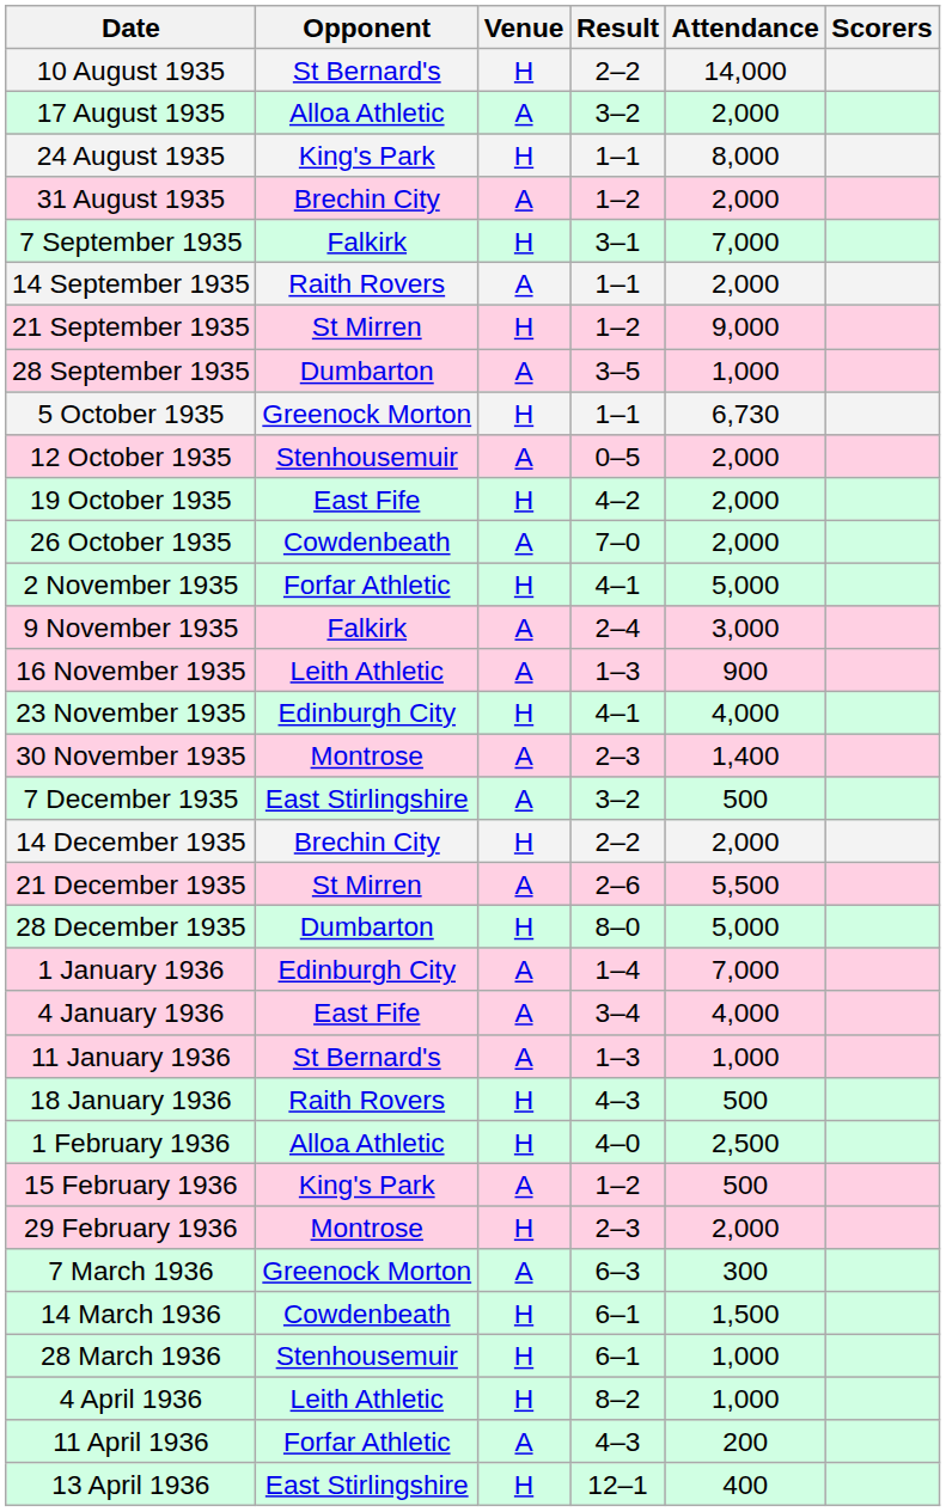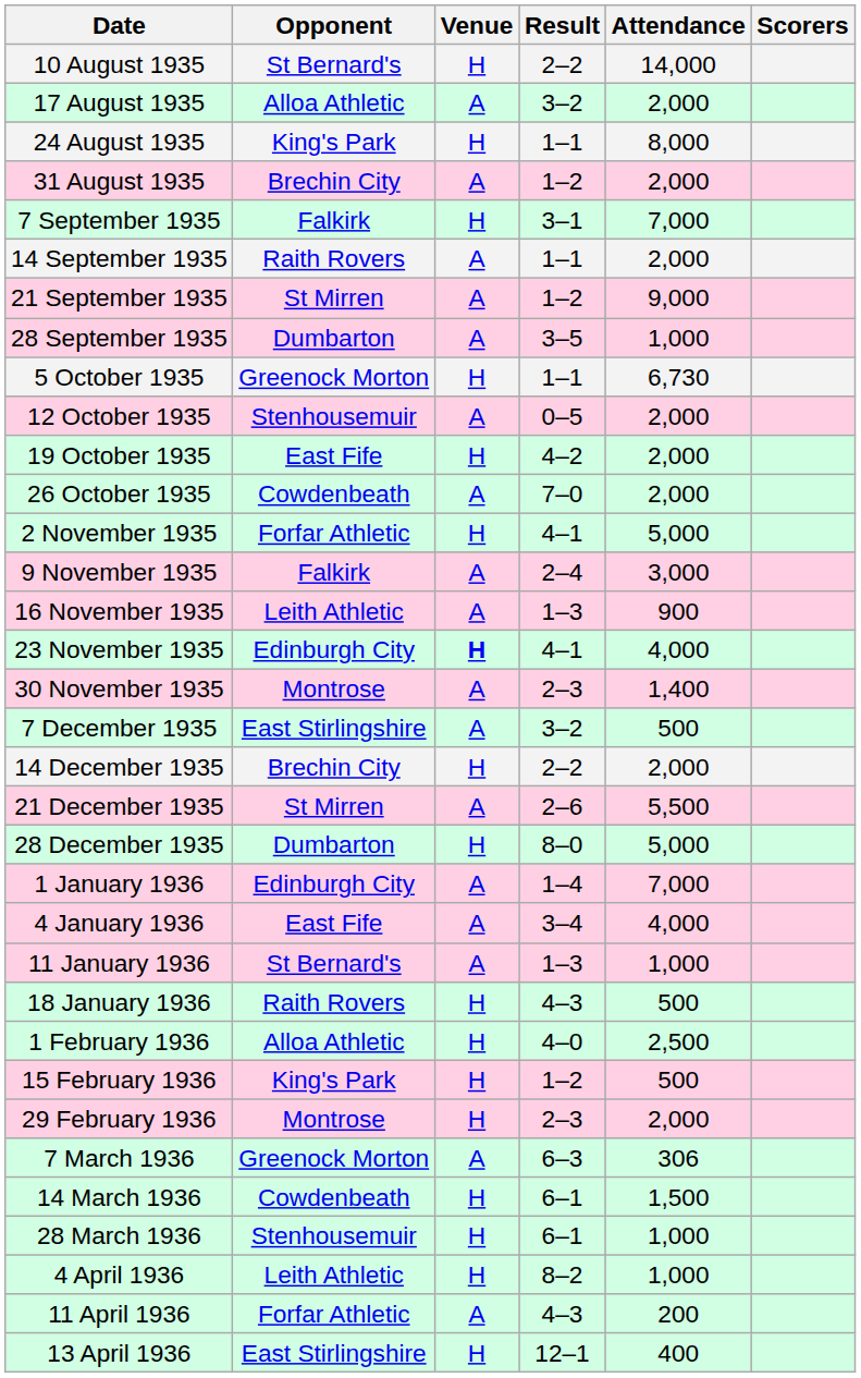 <table class="wikitable sortable" style="font-size:95%; text-align:center">
 <tr>
 <th>Date</th>
 <th>Opponent</th>
 <th>Venue</th>
 <th>Result</th>
 <th>Attendance</th>
 <th>Scorers</th>
 </tr>
 <tr bgcolor = "#f3f3f3">
 <td>10 August 1935</td>
 <td><a href='#'>St Bernard's</a></td>
 <td><a href='#'>H</a></td>
 <td>2–2</td>
 <td>14,000</td>
 <td></td>
 </tr>
 <tr bgcolor = "#d0ffe3">
 <td>17 August 1935</td>
 <td><a href='#'>Alloa Athletic</a></td>
 <td><a href='#'>A</a></td>
 <td>3–2</td>
 <td>2,000</td>
 <td></td>
 </tr>
 <tr bgcolor = "#f3f3f3">
 <td>24 August 1935</td>
 <td><a href='#'>King's Park</a></td>
 <td><a href='#'>H</a></td>
 <td>1–1</td>
 <td>8,000</td>
 <td></td>
 </tr>
 <tr bgcolor = "#ffd0e3">
 <td>31 August 1935</td>
 <td><a href='#'>Brechin City</a></td>
 <td><a href='#'>A</a></td>
 <td>1–2</td>
 <td>2,000</td>
 <td></td>
 </tr>
 <tr bgcolor = "#d0ffe3">
 <td>7 September 1935</td>
 <td><a href='#'>Falkirk</a></td>
 <td><a href='#'>H</a></td>
 <td>3–1</td>
 <td>7,000</td>
 <td></td>
 </tr>
 <tr bgcolor = "#f3f3f3">
 <td>14 September 1935</td>
 <td><a href='#'>Raith Rovers</a></td>
 <td><a href='#'>A</a></td>
 <td>1–1</td>
 <td>2,000</td>
 <td></td>
 </tr>
 <tr bgcolor = "#ffd0e3">
 <td>21 September 1935</td>
 <td><a href='#'>St Mirren</a></td>
-<td><a href='#'>H</a></td>
+<td><a href='#'>A</a></td>
 <td>1–2</td>
 <td>9,000</td>
 <td></td>
 </tr>
 <tr bgcolor = "#ffd0e3">
 <td>28 September 1935</td>
 <td><a href='#'>Dumbarton</a></td>
 <td><a href='#'>A</a></td>
 <td>3–5</td>
 <td>1,000</td>
 <td></td>
 </tr>
 <tr bgcolor = "#f3f3f3">
 <td>5 October 1935</td>
 <td><a href='#'>Greenock Morton</a></td>
 <td><a href='#'>H</a></td>
 <td>1–1</td>
 <td>6,730</td>
 <td></td>
 </tr>
 <tr bgcolor = "#ffd0e3">
 <td>12 October 1935</td>
 <td><a href='#'>Stenhousemuir</a></td>
 <td><a href='#'>A</a></td>
 <td>0–5</td>
 <td>2,000</td>
 <td></td>
 </tr>
 <tr bgcolor = "#d0ffe3">
 <td>19 October 1935</td>
 <td><a href='#'>East Fife</a></td>
 <td><a href='#'>H</a></td>
 <td>4–2</td>
 <td>2,000</td>
 <td></td>
 </tr>
 <tr bgcolor = "#d0ffe3">
 <td>26 October 1935</td>
 <td><a href='#'>Cowdenbeath</a></td>
 <td><a href='#'>A</a></td>
 <td>7–0</td>
 <td>2,000</td>
 <td></td>
 </tr>
 <tr bgcolor = "#d0ffe3">
 <td>2 November 1935</td>
 <td><a href='#'>Forfar Athletic</a></td>
 <td><a href='#'>H</a></td>
 <td>4–1</td>
 <td>5,000</td>
 <td></td>
 </tr>
 <tr bgcolor = "#ffd0e3">
 <td>9 November 1935</td>
 <td><a href='#'>Falkirk</a></td>
 <td><a href='#'>A</a></td>
 <td>2–4</td>
 <td>3,000</td>
 <td></td>
 </tr>
 <tr bgcolor = "#ffd0e3">
 <td>16 November 1935</td>
 <td><a href='#'>Leith Athletic</a></td>
 <td><a href='#'>A</a></td>
 <td>1–3</td>
 <td>900</td>
 <td></td>
 </tr>
 <tr bgcolor = "#d0ffe3">
 <td>23 November 1935</td>
 <td><a href='#'>Edinburgh City</a></td>
-<td><a href='#'>H</a></td>
+<td><strong><a href='#'>H</a></strong></td>
 <td>4–1</td>
 <td>4,000</td>
 <td></td>
 </tr>
 <tr bgcolor = "#ffd0e3">
 <td>30 November 1935</td>
 <td><a href='#'>Montrose</a></td>
 <td><a href='#'>A</a></td>
 <td>2–3</td>
 <td>1,400</td>
 <td></td>
 </tr>
 <tr bgcolor = "#d0ffe3">
 <td>7 December 1935</td>
 <td><a href='#'>East Stirlingshire</a></td>
 <td><a href='#'>A</a></td>
 <td>3–2</td>
 <td>500</td>
 <td></td>
 </tr>
 <tr bgcolor = "#f3f3f3">
 <td>14 December 1935</td>
 <td><a href='#'>Brechin City</a></td>
 <td><a href='#'>H</a></td>
 <td>2–2</td>
 <td>2,000</td>
 <td></td>
 </tr>
 <tr bgcolor = "#ffd0e3">
 <td>21 December 1935</td>
 <td><a href='#'>St Mirren</a></td>
 <td><a href='#'>A</a></td>
 <td>2–6</td>
 <td>5,500</td>
 <td></td>
 </tr>
 <tr bgcolor = "#d0ffe3">
 <td>28 December 1935</td>
 <td><a href='#'>Dumbarton</a></td>
 <td><a href='#'>H</a></td>
 <td>8–0</td>
 <td>5,000</td>
 <td></td>
 </tr>
 <tr bgcolor = "#ffd0e3">
 <td>1 January 1936</td>
 <td><a href='#'>Edinburgh City</a></td>
 <td><a href='#'>A</a></td>
 <td>1–4</td>
 <td>7,000</td>
 <td></td>
 </tr>
 <tr bgcolor = "#ffd0e3">
 <td>4 January 1936</td>
 <td><a href='#'>East Fife</a></td>
 <td><a href='#'>A</a></td>
 <td>3–4</td>
 <td>4,000</td>
 <td></td>
 </tr>
 <tr bgcolor = "#ffd0e3">
 <td>11 January 1936</td>
 <td><a href='#'>St Bernard's</a></td>
 <td><a href='#'>A</a></td>
 <td>1–3</td>
 <td>1,000</td>
 <td></td>
 </tr>
 <tr bgcolor = "#d0ffe3">
 <td>18 January 1936</td>
 <td><a href='#'>Raith Rovers</a></td>
 <td><a href='#'>H</a></td>
 <td>4–3</td>
 <td>500</td>
 <td></td>
 </tr>
 <tr bgcolor = "#d0ffe3">
 <td>1 February 1936</td>
 <td><a href='#'>Alloa Athletic</a></td>
 <td><a href='#'>H</a></td>
 <td>4–0</td>
 <td>2,500</td>
 <td></td>
 </tr>
 <tr bgcolor = "#ffd0e3">
 <td>15 February 1936</td>
 <td><a href='#'>King's Park</a></td>
-<td><a href='#'>A</a></td>
+<td><a href='#'>H</a></td>
 <td>1–2</td>
 <td>500</td>
 <td></td>
 </tr>
 <tr bgcolor = "#ffd0e3">
 <td>29 February 1936</td>
 <td><a href='#'>Montrose</a></td>
 <td><a href='#'>H</a></td>
 <td>2–3</td>
 <td>2,000</td>
 <td></td>
 </tr>
 <tr bgcolor = "#d0ffe3">
 <td>7 March 1936</td>
 <td><a href='#'>Greenock Morton</a></td>
 <td><a href='#'>A</a></td>
 <td>6–3</td>
-<td>300</td>
+<td>306</td>
 <td></td>
 </tr>
 <tr bgcolor = "#d0ffe3">
 <td>14 March 1936</td>
 <td><a href='#'>Cowdenbeath</a></td>
 <td><a href='#'>H</a></td>
 <td>6–1</td>
 <td>1,500</td>
 <td></td>
 </tr>
 <tr bgcolor = "#d0ffe3">
 <td>28 March 1936</td>
 <td><a href='#'>Stenhousemuir</a></td>
 <td><a href='#'>H</a></td>
 <td>6–1</td>
 <td>1,000</td>
 <td></td>
 </tr>
 <tr bgcolor = "#d0ffe3">
 <td>4 April 1936</td>
 <td><a href='#'>Leith Athletic</a></td>
 <td><a href='#'>H</a></td>
 <td>8–2</td>
 <td>1,000</td>
 <td></td>
 </tr>
 <tr bgcolor = "#d0ffe3">
 <td>11 April 1936</td>
 <td><a href='#'>Forfar Athletic</a></td>
 <td><a href='#'>A</a></td>
 <td>4–3</td>
 <td>200</td>
 <td></td>
 </tr>
 <tr bgcolor = "#d0ffe3">
 <td>13 April 1936</td>
 <td><a href='#'>East Stirlingshire</a></td>
 <td><a href='#'>H</a></td>
 <td>12–1</td>
 <td>400</td>
 <td></td>
 </tr>
 </table>
